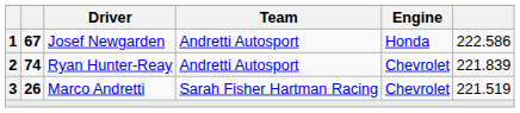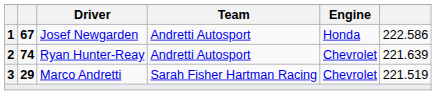 <table class="wikitable" style="font-size:95%;">
 <tr>
 </tr>
 <tr>
 <th></th>
 <th></th>
 <th>Driver</th>
 <th>Team</th>
 <th>Engine</th>
 <th></th>
 </tr>
 <tr>
 <th>1</th>
 <td style="text-align:center"><strong>67</strong></td>
 <td> <a href='#'>Josef Newgarden</a> <strong></strong></td>
 <td><a href='#'>Andretti Autosport</a></td>
 <td><a href='#'>Honda</a></td>
 <td align=center>222.586</td>
 </tr>
 <tr>
 <th>2</th>
 <td style="text-align:center"><strong>74</strong></td>
 <td> <a href='#'>Ryan Hunter-Reay</a></td>
 <td><a href='#'>Andretti Autosport</a></td>
 <td><a href='#'>Chevrolet</a></td>
-<td align=center>221.839</td>
+<td align=center>221.639</td>
 </tr>
 <tr>
 <th>3</th>
-<td style="text-align:center"><strong>26</strong></td>
+<td style="text-align:center"><strong>29</strong></td>
 <td> <a href='#'>Marco Andretti</a></td>
 <td><a href='#'>Sarah Fisher Hartman Racing</a></td>
 <td><a href='#'>Chevrolet</a></td>
 <td align=center>221.519</td>
 </tr>
 <tr>
 <td style="background-color:#EAECF0;text-align:center" colspan="6"><strong> </strong></td>
 </tr>
 </table>
